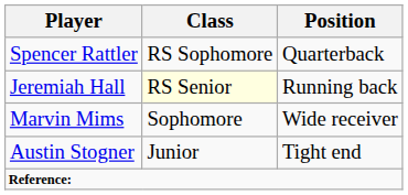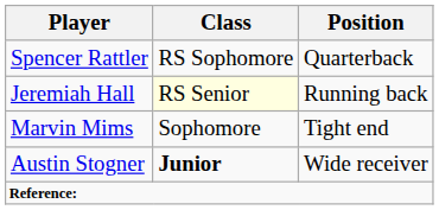 <table class="wikitable">
 <tr>
 <th>Player</th>
 <th>Class</th>
 <th>Position</th>
 </tr>
 <tr>
 <td><a href='#'>Spencer Rattler</a></td>
 <td>RS Sophomore</td>
 <td>Quarterback</td>
 </tr>
 <tr>
 <td><a href='#'>Jeremiah Hall</a></td>
 <td style="background: lightyellow;">RS Senior</td>
 <td>Running back</td>
 </tr>
 <tr>
 <td><a href='#'>Marvin Mims</a></td>
 <td>Sophomore</td>
-<td>Wide receiver</td>
+<td>Tight end</td>
 </tr>
 <tr>
 <td><a href='#'>Austin Stogner</a></td>
-<td>Junior</td>
-<td>Tight end</td>
+<td><strong>Junior</strong></td>
+<td>Wide receiver</td>
 </tr>
 <tr>
 <td colspan="3"  style="font-size:8pt; text-align:left;"><strong>Reference:</strong></td>
 </tr>
 </table>
